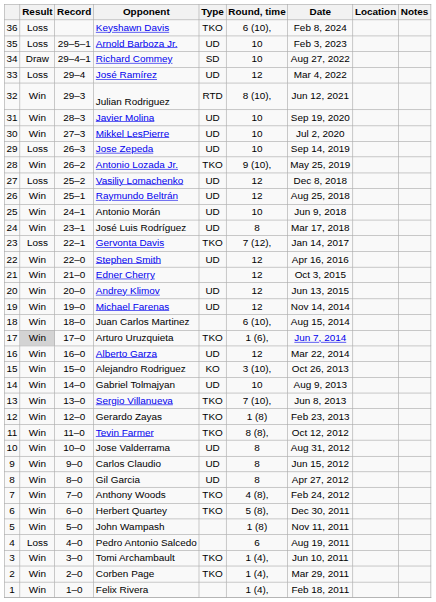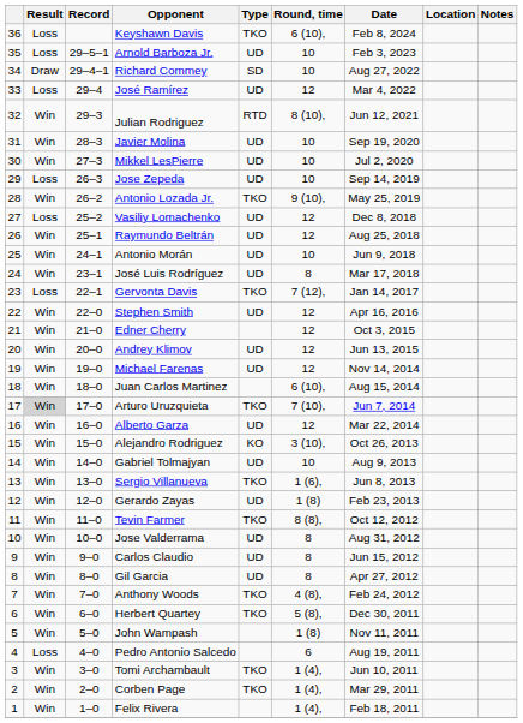 <table class="wikitable" style="text-align:center">
 <tr>
 <th></th>
 <th>Result</th>
 <th>Record</th>
 <th>Opponent</th>
 <th>Type</th>
 <th>Round, time</th>
 <th>Date</th>
 <th>Location</th>
 <th>Notes</th>
 </tr>
 <tr>
 <td>36</td>
 <td>Loss</td>
 <td></td>
 <td style="text-align:left;"><a href='#'>Keyshawn Davis</a></td>
 <td>TKO</td>
 <td>6 (10), </td>
 <td>Feb 8, 2024</td>
 <td style="text-align:left;"></td>
 <td align=left></td>
 </tr>
 <tr>
 <td>35</td>
 <td>Loss</td>
 <td>29–5–1</td>
 <td style="text-align:left;"><a href='#'>Arnold Barboza Jr.</a></td>
 <td>UD</td>
 <td>10</td>
 <td>Feb 3, 2023</td>
 <td style="text-align:left;"></td>
 <td align=left></td>
 </tr>
 <tr>
 <td>34</td>
 <td>Draw</td>
 <td>29–4–1</td>
 <td style="text-align:left;"><a href='#'>Richard Commey</a></td>
 <td>SD</td>
 <td>10</td>
 <td>Aug 27, 2022</td>
 <td style="text-align:left;"></td>
 <td></td>
 </tr>
 <tr>
 <td>33</td>
 <td>Loss</td>
 <td>29–4</td>
 <td style="text-align:left;"><a href='#'>José Ramírez</a></td>
 <td>UD</td>
 <td>12</td>
 <td>Mar 4, 2022</td>
 <td style="text-align:left;"></td>
 <td style="text-align:left;"></td>
 </tr>
 <tr>
 <td>32</td>
 <td>Win</td>
 <td>29–3</td>
 <td style="text-align:left;"><br>Julian Rodriguez</td>
 <td>RTD</td>
 <td>8 (10), </td>
 <td>Jun 12, 2021</td>
 <td style="text-align:left;"><br></td>
 <td></td>
 </tr>
 <tr>
 <td>31</td>
 <td>Win</td>
 <td>28–3</td>
 <td style="text-align:left;"><a href='#'>Javier Molina</a></td>
 <td>UD</td>
 <td>10</td>
 <td>Sep 19, 2020</td>
 <td style="text-align:left;"></td>
 <td></td>
 </tr>
 <tr>
 <td>30</td>
 <td>Win</td>
 <td>27–3</td>
 <td style="text-align:left;"><a href='#'>Mikkel LesPierre</a></td>
 <td>UD</td>
 <td>10</td>
 <td>Jul 2, 2020</td>
 <td style="text-align:left;"></td>
 <td></td>
 </tr>
 <tr>
 <td>29</td>
 <td>Loss</td>
 <td>26–3</td>
 <td style="text-align:left;"><a href='#'>Jose Zepeda</a></td>
 <td>UD</td>
 <td>10</td>
 <td>Sep 14, 2019</td>
 <td style="text-align:left;"></td>
 <td></td>
 </tr>
 <tr>
 <td>28</td>
 <td>Win</td>
 <td>26–2</td>
 <td style="text-align:left;"><a href='#'>Antonio Lozada Jr.</a></td>
 <td>TKO</td>
 <td>9 (10), </td>
 <td>May 25, 2019</td>
 <td style="text-align:left;"></td>
 <td></td>
 </tr>
 <tr>
 <td>27</td>
 <td>Loss</td>
 <td>25–2</td>
 <td style="text-align:left;"><a href='#'>Vasiliy Lomachenko</a></td>
 <td>UD</td>
 <td>12</td>
 <td>Dec 8, 2018</td>
 <td style="text-align:left;"></td>
 <td style="text-align:left;"></td>
 </tr>
 <tr>
 <td>26</td>
 <td>Win</td>
 <td>25–1</td>
 <td style="text-align:left;"><a href='#'>Raymundo Beltrán</a></td>
 <td>UD</td>
 <td>12</td>
 <td>Aug 25, 2018</td>
 <td style="text-align:left;"></td>
 <td style="text-align:left;"></td>
 </tr>
 <tr>
 <td>25</td>
 <td>Win</td>
 <td>24–1</td>
 <td style="text-align:left;">Antonio Morán</td>
 <td>UD</td>
 <td>10</td>
 <td>Jun 9, 2018</td>
 <td style="text-align:left;"></td>
 <td></td>
 </tr>
 <tr>
 <td>24</td>
 <td>Win</td>
 <td>23–1</td>
 <td style="text-align:left;">José Luis Rodríguez</td>
 <td>UD</td>
 <td>8</td>
 <td>Mar 17, 2018</td>
 <td style="text-align:left;"></td>
 <td></td>
 </tr>
 <tr>
 <td>23</td>
 <td>Loss</td>
 <td>22–1</td>
 <td style="text-align:left;"><a href='#'>Gervonta Davis</a></td>
 <td>TKO</td>
 <td>7 (12), </td>
 <td>Jan 14, 2017</td>
 <td style="text-align:left;"></td>
 <td style="text-align:left;"></td>
 </tr>
 <tr>
 <td>22</td>
 <td>Win</td>
 <td>22–0</td>
 <td style="text-align:left;"><a href='#'>Stephen Smith</a></td>
 <td>UD</td>
 <td>12</td>
 <td>Apr 16, 2016</td>
 <td style="text-align:left;"></td>
 <td style="text-align:left;"></td>
 </tr>
 <tr>
 <td>21</td>
 <td>Win</td>
 <td>21–0</td>
 <td style="text-align:left;"><a href='#'>Edner Cherry</a></td>
 <td></td>
 <td>12</td>
 <td>Oct 3, 2015</td>
 <td style="text-align:left;"></td>
 <td style="text-align:left;"></td>
 </tr>
 <tr>
 <td>20</td>
 <td>Win</td>
 <td>20–0</td>
 <td style="text-align:left;"><a href='#'>Andrey Klimov</a></td>
 <td>UD</td>
 <td>12</td>
 <td>Jun 13, 2015</td>
 <td style="text-align:left;"></td>
 <td style="text-align:left;"></td>
 </tr>
 <tr>
 <td>19</td>
 <td>Win</td>
 <td>19–0</td>
 <td align=left><a href='#'>Michael Farenas</a></td>
 <td>UD</td>
 <td>12</td>
 <td>Nov 14, 2014</td>
 <td align=left></td>
 <td></td>
 </tr>
 <tr>
 <td>18</td>
 <td>Win</td>
 <td>18–0</td>
 <td align=left>Juan Carlos Martinez</td>
 <td></td>
 <td>6 (10), </td>
 <td>Aug 15, 2014</td>
 <td align=left></td>
 <td></td>
 </tr>
 <tr>
 <td>17</td>
 <td style="background: lightgrey;">Win</td>
 <td>17–0</td>
 <td align=left>Arturo Uruzquieta</td>
 <td>TKO</td>
-<td>1 (6), </td>
+<td>7 (10), </td>
 <td><a href='#'>Jun 7, 2014</a></td>
 <td align=left></td>
 <td></td>
 </tr>
 <tr>
 <td>16</td>
 <td>Win</td>
 <td>16–0</td>
 <td align=left><a href='#'>Alberto Garza</a></td>
 <td>UD</td>
 <td>12</td>
 <td>Mar 22, 2014</td>
 <td align=left></td>
 <td align=left></td>
 </tr>
 <tr>
 <td>15</td>
 <td>Win</td>
 <td>15–0</td>
 <td align=left>Alejandro Rodriguez</td>
 <td>KO</td>
 <td>3 (10), </td>
 <td>Oct 26, 2013</td>
 <td align=left></td>
 <td></td>
 </tr>
 <tr>
 <td>14</td>
 <td>Win</td>
 <td>14–0</td>
 <td align=left>Gabriel Tolmajyan</td>
 <td>UD</td>
 <td>10</td>
 <td>Aug 9, 2013</td>
 <td align=left></td>
 <td></td>
 </tr>
 <tr>
 <td>13</td>
 <td>Win</td>
 <td>13–0</td>
 <td align=left><a href='#'>Sergio Villanueva</a></td>
 <td>TKO</td>
-<td>7 (10), </td>
+<td>1 (6), </td>
 <td>Jun 8, 2013</td>
 <td align=left></td>
 <td></td>
 </tr>
 <tr>
 <td>12</td>
 <td>Win</td>
 <td>12–0</td>
 <td align=left>Gerardo Zayas</td>
-<td>TKO</td>
+<td>UD</td>
 <td>1 (8)</td>
 <td>Feb 23, 2013</td>
 <td align=left></td>
 <td></td>
 </tr>
 <tr>
 <td>11</td>
 <td>Win</td>
 <td>11–0</td>
 <td align=left><a href='#'>Tevin Farmer</a></td>
 <td>TKO</td>
 <td>8 (8), </td>
 <td>Oct 12, 2012</td>
 <td align=left></td>
 <td></td>
 </tr>
 <tr>
 <td>10</td>
 <td>Win</td>
 <td>10–0</td>
 <td align=left>Jose Valderrama</td>
 <td>UD</td>
 <td>8</td>
 <td>Aug 31, 2012</td>
 <td align=left></td>
 <td></td>
 </tr>
 <tr>
 <td>9</td>
 <td>Win</td>
 <td>9–0</td>
 <td align=left>Carlos Claudio</td>
 <td>UD</td>
 <td>8</td>
 <td>Jun 15, 2012</td>
 <td align=left></td>
 <td></td>
 </tr>
 <tr>
 <td>8</td>
 <td>Win</td>
 <td>8–0</td>
 <td align=left>Gil Garcia</td>
 <td>UD</td>
 <td>8</td>
 <td>Apr 27, 2012</td>
 <td align=left></td>
 <td></td>
 </tr>
 <tr>
 <td>7</td>
 <td>Win</td>
 <td>7–0</td>
 <td align=left>Anthony Woods</td>
 <td>TKO</td>
 <td>4 (8), </td>
 <td>Feb 24, 2012</td>
 <td align=left></td>
 <td></td>
 </tr>
 <tr>
 <td>6</td>
 <td>Win</td>
 <td>6–0</td>
 <td align=left>Herbert Quartey</td>
 <td>TKO</td>
 <td>5 (8), </td>
 <td>Dec 30, 2011</td>
 <td align=left></td>
 <td align=left></td>
 </tr>
 <tr>
 <td>5</td>
 <td>Win</td>
 <td>5–0</td>
 <td align=left>John Wampash</td>
 <td></td>
 <td>1 (8)</td>
 <td>Nov 11, 2011</td>
 <td align=left></td>
 <td></td>
 </tr>
 <tr>
 <td>4</td>
 <td>Loss</td>
 <td>4–0</td>
 <td align=left>Pedro Antonio Salcedo</td>
 <td></td>
 <td>6</td>
 <td>Aug 19, 2011</td>
 <td align=left></td>
 <td></td>
 </tr>
 <tr>
 <td>3</td>
 <td>Win</td>
 <td>3–0</td>
 <td align=left>Tomi Archambault</td>
 <td>TKO</td>
 <td>1 (4), </td>
 <td>Jun 10, 2011</td>
 <td align=left></td>
 <td></td>
 </tr>
 <tr>
 <td>2</td>
 <td>Win</td>
 <td>2–0</td>
 <td align=left>Corben Page</td>
 <td>TKO</td>
 <td>1 (4), </td>
 <td>Mar 29, 2011</td>
 <td align=left></td>
 <td></td>
 </tr>
 <tr>
 <td>1</td>
 <td>Win</td>
 <td>1–0</td>
 <td align=left>Felix Rivera</td>
 <td></td>
 <td>1 (4), </td>
 <td>Feb 18, 2011</td>
 <td align=left></td>
 <td></td>
 </tr>
 <tr>
 </tr>
 </table>
